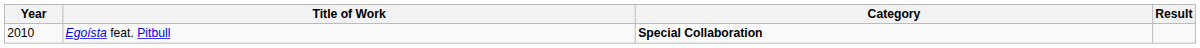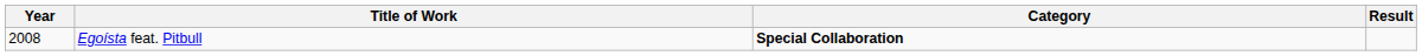 <table class="wikitable" style="table-layout: fixed;">
 <tr>
 <th style="width:5%;">Year</th>
 <th style="width:50%;">Title of Work</th>
 <th style="width:50%;">Category</th>
 <th style="width:10%;">Result</th>
 </tr>
 <tr>
-<td>2010</td>
+<td>2008</td>
 <td><em><a href='#'>Egoísta</a></em> feat. <a href='#'>Pitbull</a></td>
 <td><strong>Special Collaboration</strong></td>
 <td></td>
 </tr>
 </table>
